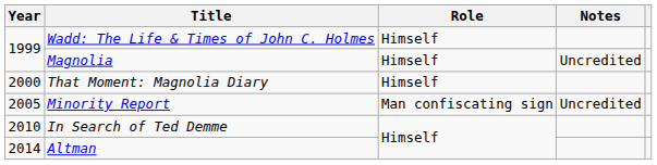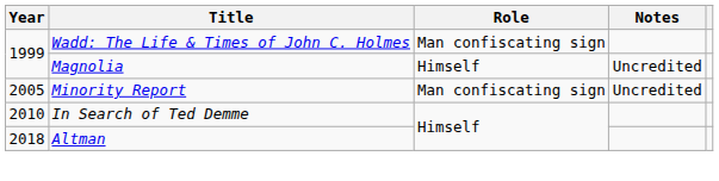 <table class="wikitable">
 <tr>
 <th>Year</th>
 <th>Title</th>
 <th>Role</th>
 <th>Notes</th>
 <th></th>
 </tr>
 <tr>
 <td rowspan="2">1999</td>
 <td><em><a href='#'>Wadd: The Life & Times of John C. Holmes</a></em></td>
-<td>Himself</td>
+<td>Man confiscating sign</td>
 <td></td>
 <td></td>
 </tr>
 <tr>
 <td><em><a href='#'>Magnolia</a></em></td>
 <td>Himself</td>
 <td>Uncredited</td>
-<td></td>
-</tr>
-<tr>
-<td>2000</td>
-<td><em>That Moment: Magnolia Diary</em></td>
-<td>Himself</td>
-<td></td>
 <td></td>
 </tr>
 <tr>
 <td>2005</td>
 <td><em><a href='#'>Minority Report</a></em></td>
 <td>Man confiscating sign</td>
 <td>Uncredited</td>
 <td></td>
 </tr>
 <tr>
 <td>2010</td>
 <td><em>In Search of Ted Demme</em></td>
 <td rowspan="2">Himself</td>
 <td></td>
 <td></td>
 </tr>
 <tr>
-<td>2014</td>
+<td>2018</td>
 <td><em><a href='#'>Altman</a></em></td>
 <td></td>
 <td></td>
 </tr>
 </table>
